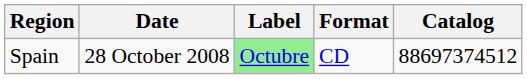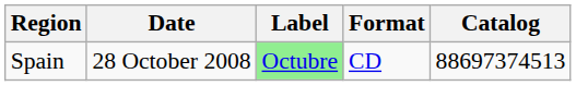 <table class="wikitable">
 <tr>
 <th>Region</th>
 <th>Date</th>
 <th>Label</th>
 <th>Format</th>
 <th>Catalog</th>
 </tr>
 <tr>
 <td>Spain</td>
 <td>28 October 2008</td>
 <td style="background: lightgreen;"><a href='#'>Octubre</a></td>
 <td><a href='#'>CD</a></td>
-<td>88697374512</td>
+<td>88697374513</td>
 </tr>
 </table>
